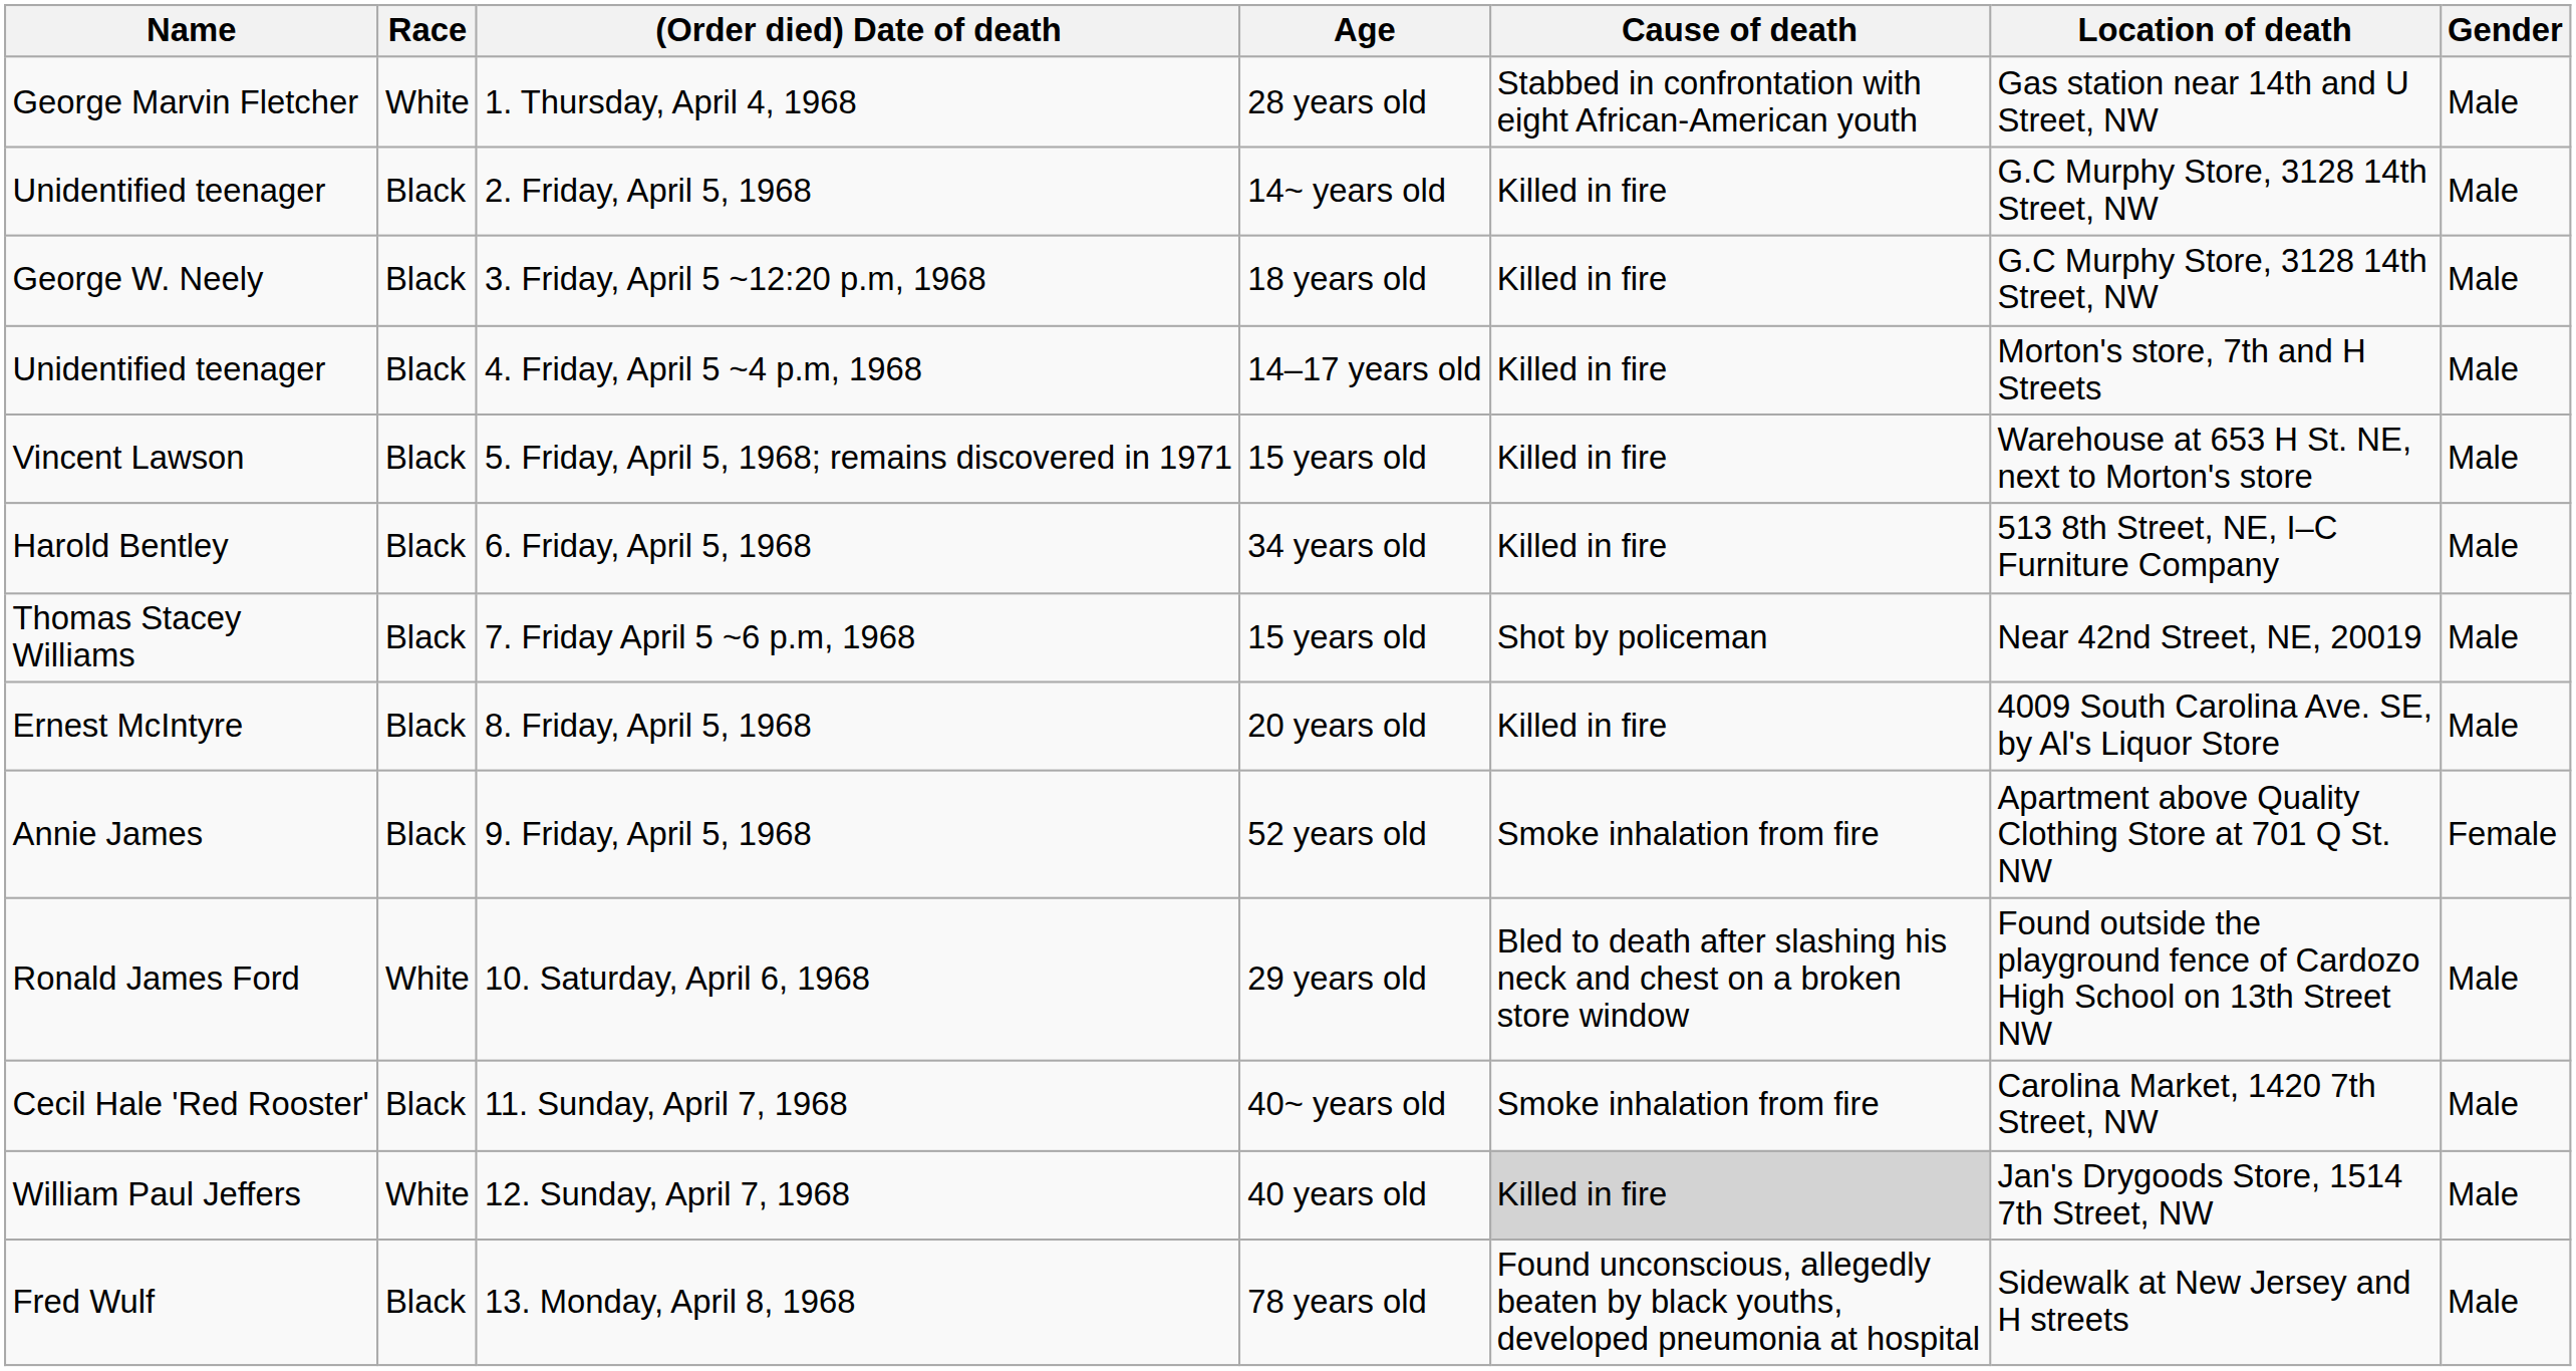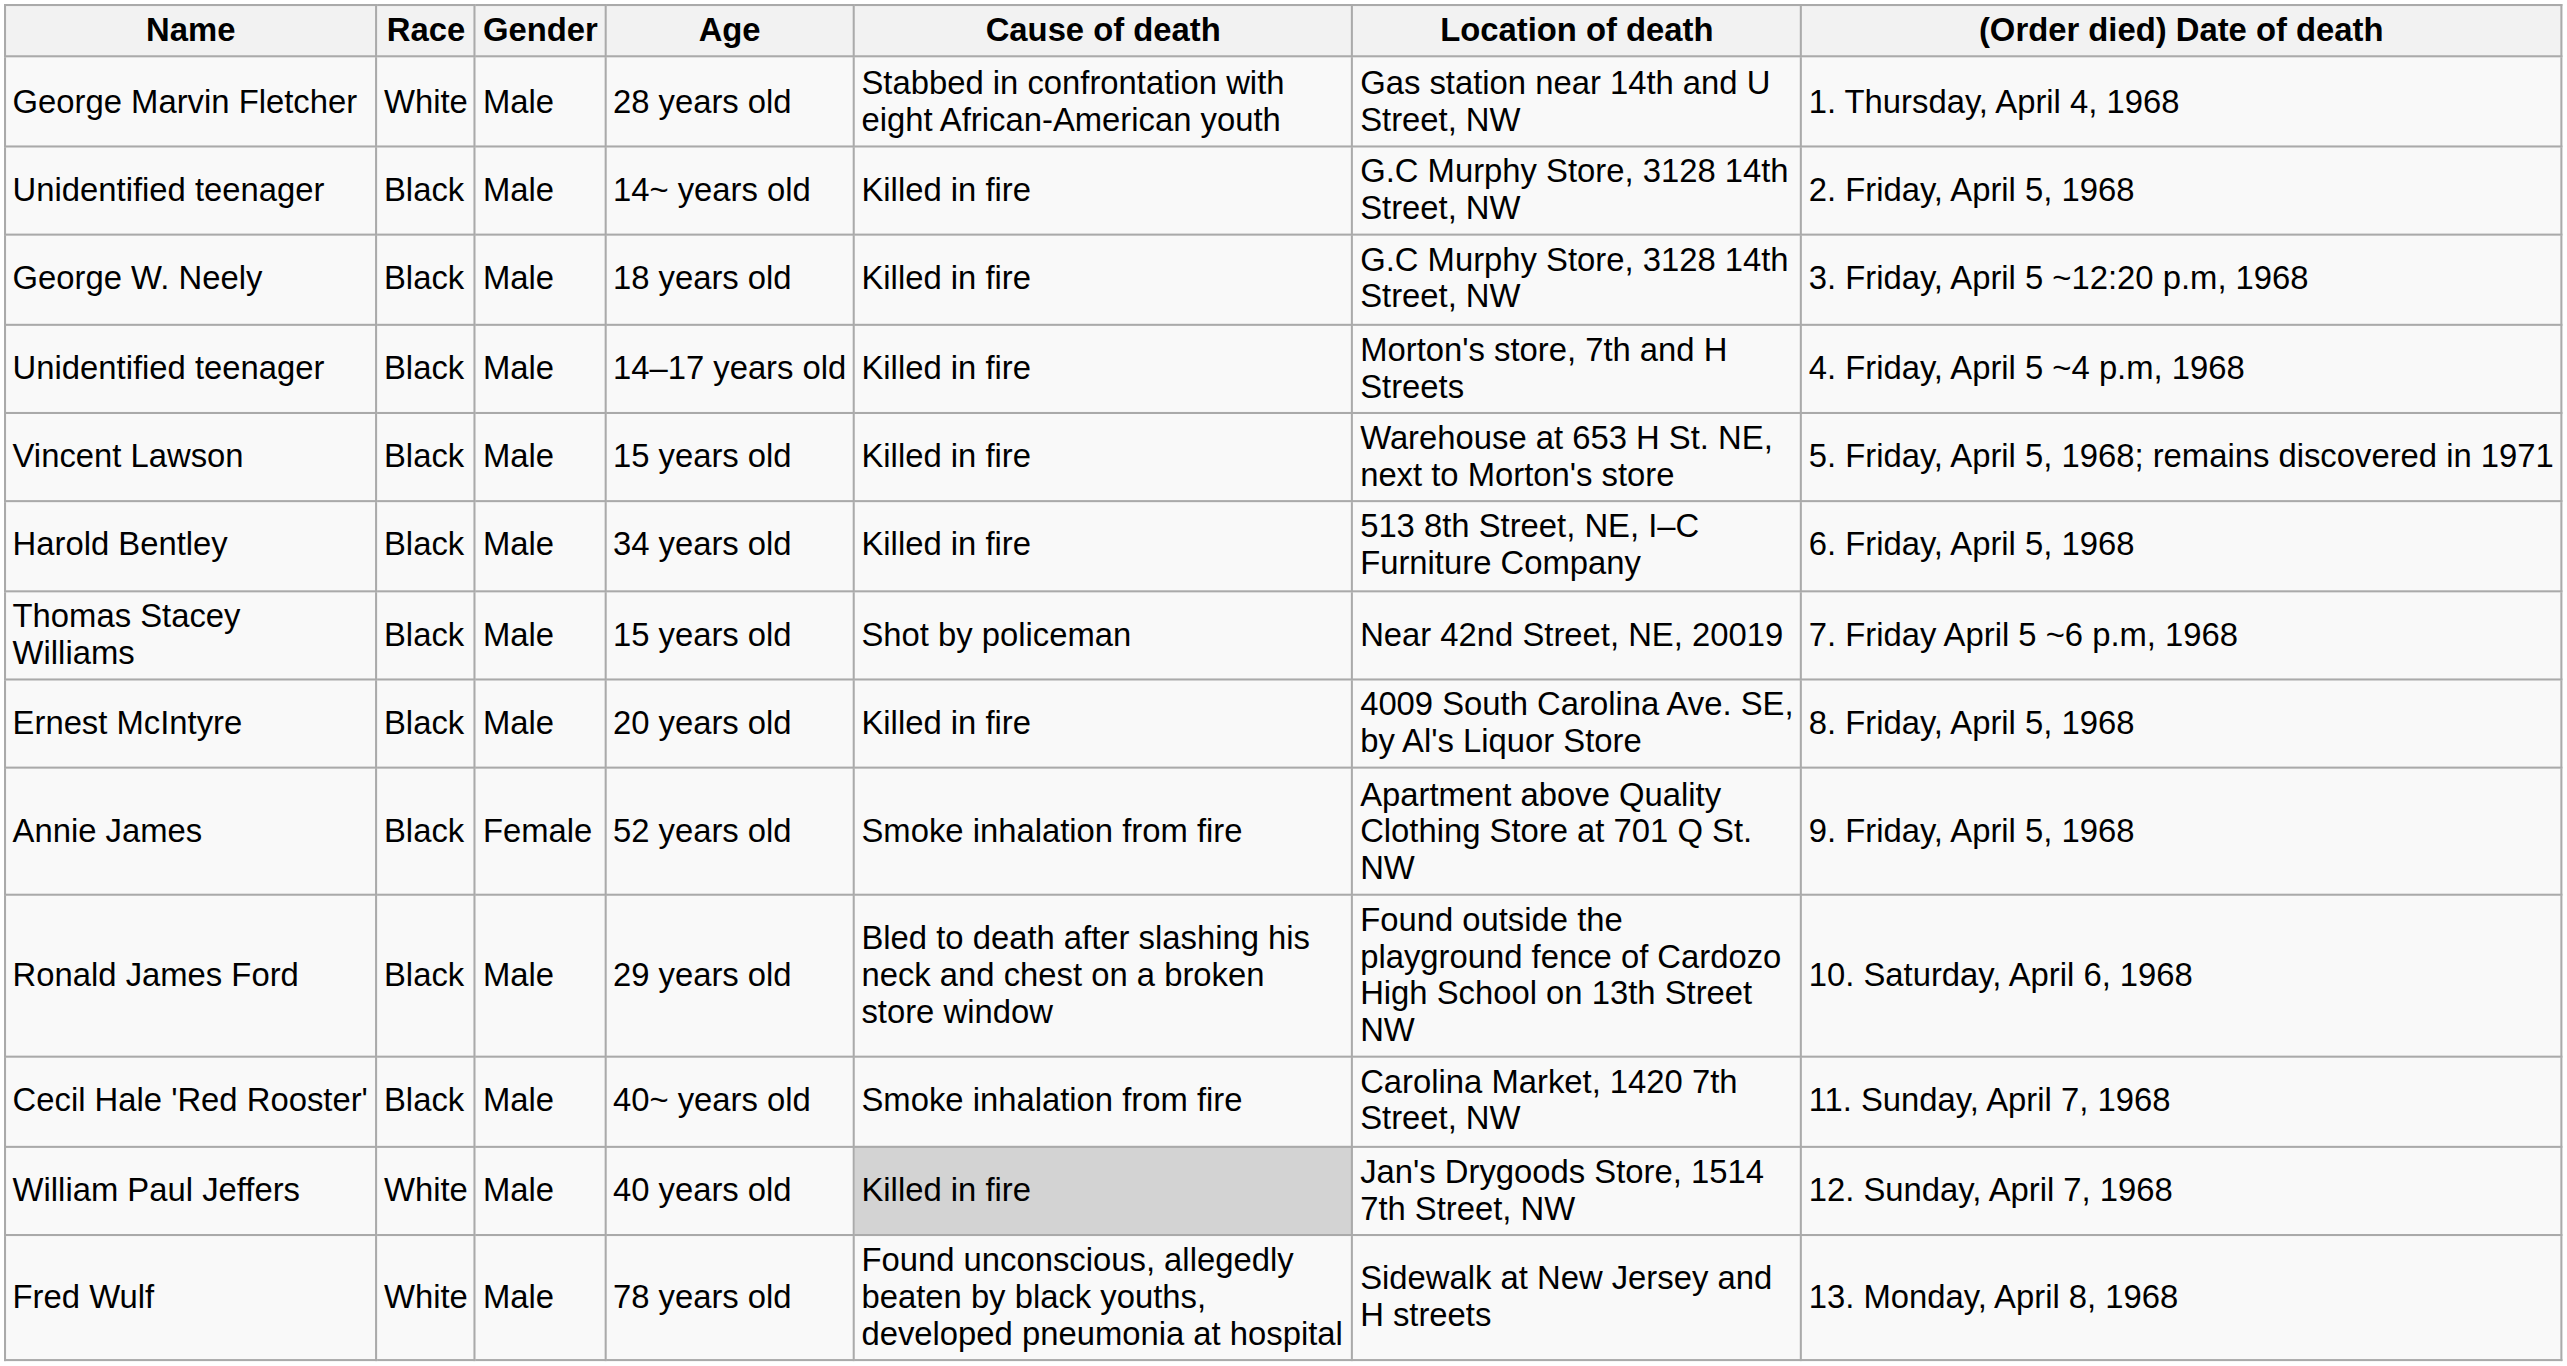 <table class="wikitable sortable">
 <tr>
 <th>Name</th>
 <th>Race</th>
-<th>(Order died) Date of death</th>
+<th>Gender</th>
 <th>Age</th>
 <th>Cause of death</th>
 <th>Location of death</th>
-<th>Gender</th>
+<th>(Order died) Date of death</th>
 </tr>
 <tr>
 <td>George Marvin Fletcher</td>
 <td>White</td>
-<td>1. Thursday, April 4, 1968</td>
+<td>Male</td>
 <td>28 years old</td>
 <td>Stabbed in confrontation with eight African-American youth</td>
 <td>Gas station near 14th and U Street, NW</td>
-<td>Male</td>
+<td>1. Thursday, April 4, 1968</td>
 </tr>
 <tr>
 <td>Unidentified teenager</td>
 <td>Black</td>
-<td>2. Friday, April 5, 1968</td>
+<td>Male</td>
 <td>14~ years old</td>
 <td>Killed in fire</td>
 <td>G.C Murphy Store, 3128 14th Street, NW</td>
-<td>Male</td>
+<td>2. Friday, April 5, 1968</td>
 </tr>
 <tr>
 <td>George W. Neely</td>
 <td>Black</td>
-<td>3. Friday, April 5 ~12:20 p.m, 1968</td>
+<td>Male</td>
 <td>18 years old</td>
 <td>Killed in fire</td>
 <td>G.C Murphy Store, 3128 14th Street, NW</td>
-<td>Male</td>
+<td>3. Friday, April 5 ~12:20 p.m, 1968</td>
 </tr>
 <tr>
 <td>Unidentified teenager</td>
 <td>Black</td>
-<td>4. Friday, April 5 ~4 p.m, 1968</td>
+<td>Male</td>
 <td style="white-space:nowrap;">14–17 years old</td>
 <td>Killed in fire</td>
 <td>Morton's store, 7th and H Streets</td>
-<td>Male</td>
+<td>4. Friday, April 5 ~4 p.m, 1968</td>
 </tr>
 <tr>
 <td>Vincent Lawson</td>
 <td>Black</td>
-<td style="white-space:nowrap;">5. Friday, April 5, 1968; remains discovered in 1971</td>
+<td>Male</td>
 <td>15 years old</td>
 <td>Killed in fire</td>
 <td>Warehouse at 653 H St. NE, next to Morton's store</td>
-<td>Male</td>
+<td style="white-space:nowrap;">5. Friday, April 5, 1968; remains discovered in 1971</td>
 </tr>
 <tr>
 <td>Harold Bentley</td>
 <td>Black</td>
-<td>6. Friday, April 5, 1968</td>
+<td>Male</td>
 <td>34 years old</td>
 <td>Killed in fire</td>
 <td>513 8th Street, NE, I–C Furniture Company</td>
-<td>Male</td>
+<td>6. Friday, April 5, 1968</td>
 </tr>
 <tr>
 <td>Thomas Stacey Williams</td>
 <td>Black</td>
-<td>7. Friday April 5 ~6 p.m, 1968</td>
+<td>Male</td>
 <td>15 years old</td>
 <td>Shot by policeman</td>
 <td>Near 42nd Street, NE, 20019</td>
-<td>Male</td>
+<td>7. Friday April 5 ~6 p.m, 1968</td>
 </tr>
 <tr>
 <td>Ernest McIntyre</td>
 <td>Black</td>
-<td>8. Friday, April 5, 1968</td>
+<td>Male</td>
 <td>20 years old</td>
 <td>Killed in fire</td>
 <td>4009 South Carolina Ave. SE, by Al's Liquor Store</td>
-<td>Male</td>
+<td>8. Friday, April 5, 1968</td>
 </tr>
 <tr>
 <td>Annie James</td>
 <td>Black</td>
-<td>9. Friday, April 5, 1968</td>
+<td style="white-space:nowrap;">Female</td>
 <td>52 years old</td>
 <td>Smoke inhalation from fire</td>
 <td>Apartment above Quality Clothing Store at 701 Q St. NW</td>
-<td style="white-space:nowrap;">Female</td>
+<td>9. Friday, April 5, 1968</td>
 </tr>
 <tr>
 <td>Ronald James Ford</td>
-<td>White</td>
-<td>10. Saturday, April 6, 1968</td>
+<td>Black</td>
+<td>Male</td>
 <td>29 years old</td>
 <td>Bled to death after slashing his neck and chest on a broken store window</td>
 <td>Found outside the playground fence of Cardozo High School on 13th Street NW</td>
-<td>Male</td>
+<td>10. Saturday, April 6, 1968</td>
 </tr>
 <tr>
 <td style="white-space:nowrap;">Cecil Hale 'Red Rooster'</td>
 <td>Black</td>
-<td>11. Sunday, April 7, 1968</td>
+<td>Male</td>
 <td>40~ years old</td>
 <td>Smoke inhalation from fire</td>
 <td>Carolina Market, 1420 7th Street, NW</td>
-<td>Male</td>
+<td>11. Sunday, April 7, 1968</td>
 </tr>
 <tr>
 <td>William Paul Jeffers</td>
 <td>White</td>
-<td>12. Sunday, April 7, 1968</td>
+<td>Male</td>
 <td>40 years old</td>
 <td style="background: lightgrey;">Killed in fire</td>
 <td>Jan's Drygoods Store, 1514 7th Street, NW</td>
-<td>Male</td>
+<td>12. Sunday, April 7, 1968</td>
 </tr>
 <tr>
 <td>Fred Wulf</td>
-<td>Black</td>
-<td>13. Monday, April 8, 1968</td>
+<td>White</td>
+<td>Male</td>
 <td>78 years old</td>
 <td>Found unconscious, allegedly beaten by black youths, developed pneumonia at hospital</td>
 <td>Sidewalk at New Jersey and H streets</td>
-<td>Male</td>
+<td>13. Monday, April 8, 1968</td>
 </tr>
 </table>
